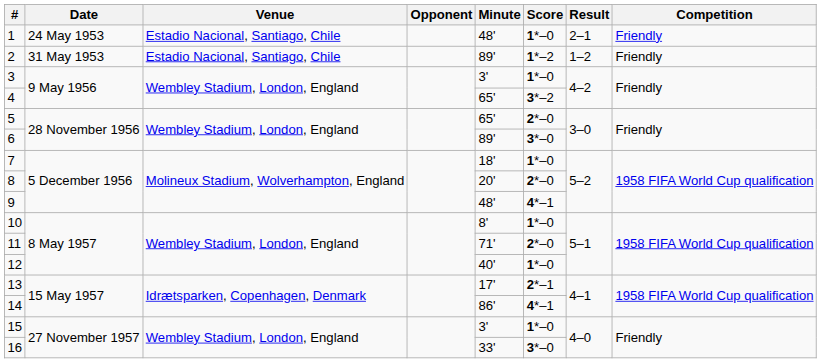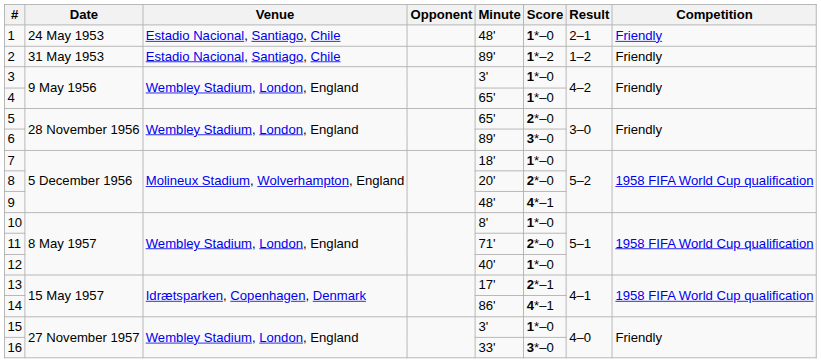 <table class="wikitable">
 <tr>
 <th>#</th>
 <th>Date</th>
 <th>Venue</th>
 <th>Opponent</th>
 <th>Minute</th>
 <th>Score</th>
 <th>Result</th>
 <th>Competition</th>
 </tr>
 <tr>
 <td>1</td>
 <td>24 May 1953</td>
 <td><a href='#'>Estadio Nacional</a>, <a href='#'>Santiago</a>, <a href='#'>Chile</a></td>
 <td></td>
 <td>48'</td>
 <td><strong>1</strong>*–0</td>
 <td>2–1</td>
 <td><a href='#'>Friendly</a></td>
 </tr>
 <tr>
 <td>2</td>
 <td>31 May 1953</td>
 <td><a href='#'>Estadio Nacional</a>, <a href='#'>Santiago</a>, <a href='#'>Chile</a></td>
 <td></td>
 <td>89'</td>
 <td><strong>1</strong>*–2</td>
 <td>1–2</td>
 <td>Friendly</td>
 </tr>
 <tr>
 <td>3</td>
 <td rowspan="2">9 May 1956</td>
 <td rowspan="2"><a href='#'>Wembley Stadium</a>, <a href='#'>London</a>, England</td>
 <td rowspan="2"></td>
 <td>3'</td>
 <td><strong>1</strong>*–0</td>
 <td rowspan="2">4–2</td>
 <td rowspan="2">Friendly</td>
 </tr>
 <tr>
 <td>4</td>
 <td>65'</td>
-<td><strong>3</strong>*–2</td>
+<td><strong>1</strong>*–0</td>
 </tr>
 <tr>
 <td>5</td>
 <td rowspan="2">28 November 1956</td>
 <td rowspan="2"><a href='#'>Wembley Stadium</a>, <a href='#'>London</a>, England</td>
 <td rowspan="2"></td>
 <td>65'</td>
 <td><strong>2</strong>*–0</td>
 <td rowspan="2">3–0</td>
 <td rowspan="2">Friendly</td>
 </tr>
 <tr>
 <td>6</td>
 <td>89'</td>
 <td><strong>3</strong>*–0</td>
 </tr>
 <tr>
 <td>7</td>
 <td rowspan="3">5 December 1956</td>
 <td rowspan="3"><a href='#'>Molineux Stadium</a>, <a href='#'>Wolverhampton</a>, England</td>
 <td rowspan="3"></td>
 <td>18'</td>
 <td><strong>1</strong>*–0</td>
 <td rowspan="3">5–2</td>
 <td rowspan="3"><a href='#'>1958 FIFA World Cup qualification</a></td>
 </tr>
 <tr>
 <td>8</td>
 <td>20'</td>
 <td><strong>2</strong>*–0</td>
 </tr>
 <tr>
 <td>9</td>
 <td>48'</td>
 <td><strong>4</strong>*–1</td>
 </tr>
 <tr>
 <td>10</td>
 <td rowspan="3">8 May 1957</td>
 <td rowspan="3"><a href='#'>Wembley Stadium</a>, <a href='#'>London</a>, England</td>
 <td rowspan="3"></td>
 <td>8'</td>
 <td><strong>1</strong>*–0</td>
 <td rowspan="3">5–1</td>
 <td rowspan="3"><a href='#'>1958 FIFA World Cup qualification</a></td>
 </tr>
 <tr>
 <td>11</td>
 <td>71'</td>
 <td><strong>2</strong>*–0</td>
 </tr>
 <tr>
 <td>12</td>
 <td>40'</td>
 <td><strong>1</strong>*–0</td>
 </tr>
 <tr>
 <td>13</td>
 <td rowspan="2">15 May 1957</td>
 <td rowspan="2"><a href='#'>Idrætsparken</a>, <a href='#'>Copenhagen</a>, <a href='#'>Denmark</a></td>
 <td rowspan="2"></td>
 <td>17'</td>
 <td><strong>2</strong>*–1</td>
 <td rowspan="2">4–1</td>
 <td rowspan="2"><a href='#'>1958 FIFA World Cup qualification</a></td>
 </tr>
 <tr>
 <td>14</td>
 <td>86'</td>
 <td><strong>4</strong>*–1</td>
 </tr>
 <tr>
 <td>15</td>
 <td rowspan="2">27 November 1957</td>
 <td rowspan="2"><a href='#'>Wembley Stadium</a>, <a href='#'>London</a>, England</td>
 <td rowspan="2"></td>
 <td>3'</td>
 <td><strong>1</strong>*–0</td>
 <td rowspan="2">4–0</td>
 <td rowspan="2">Friendly</td>
 </tr>
 <tr>
 <td>16</td>
 <td>33'</td>
 <td><strong>3</strong>*–0</td>
 </tr>
 </table>
